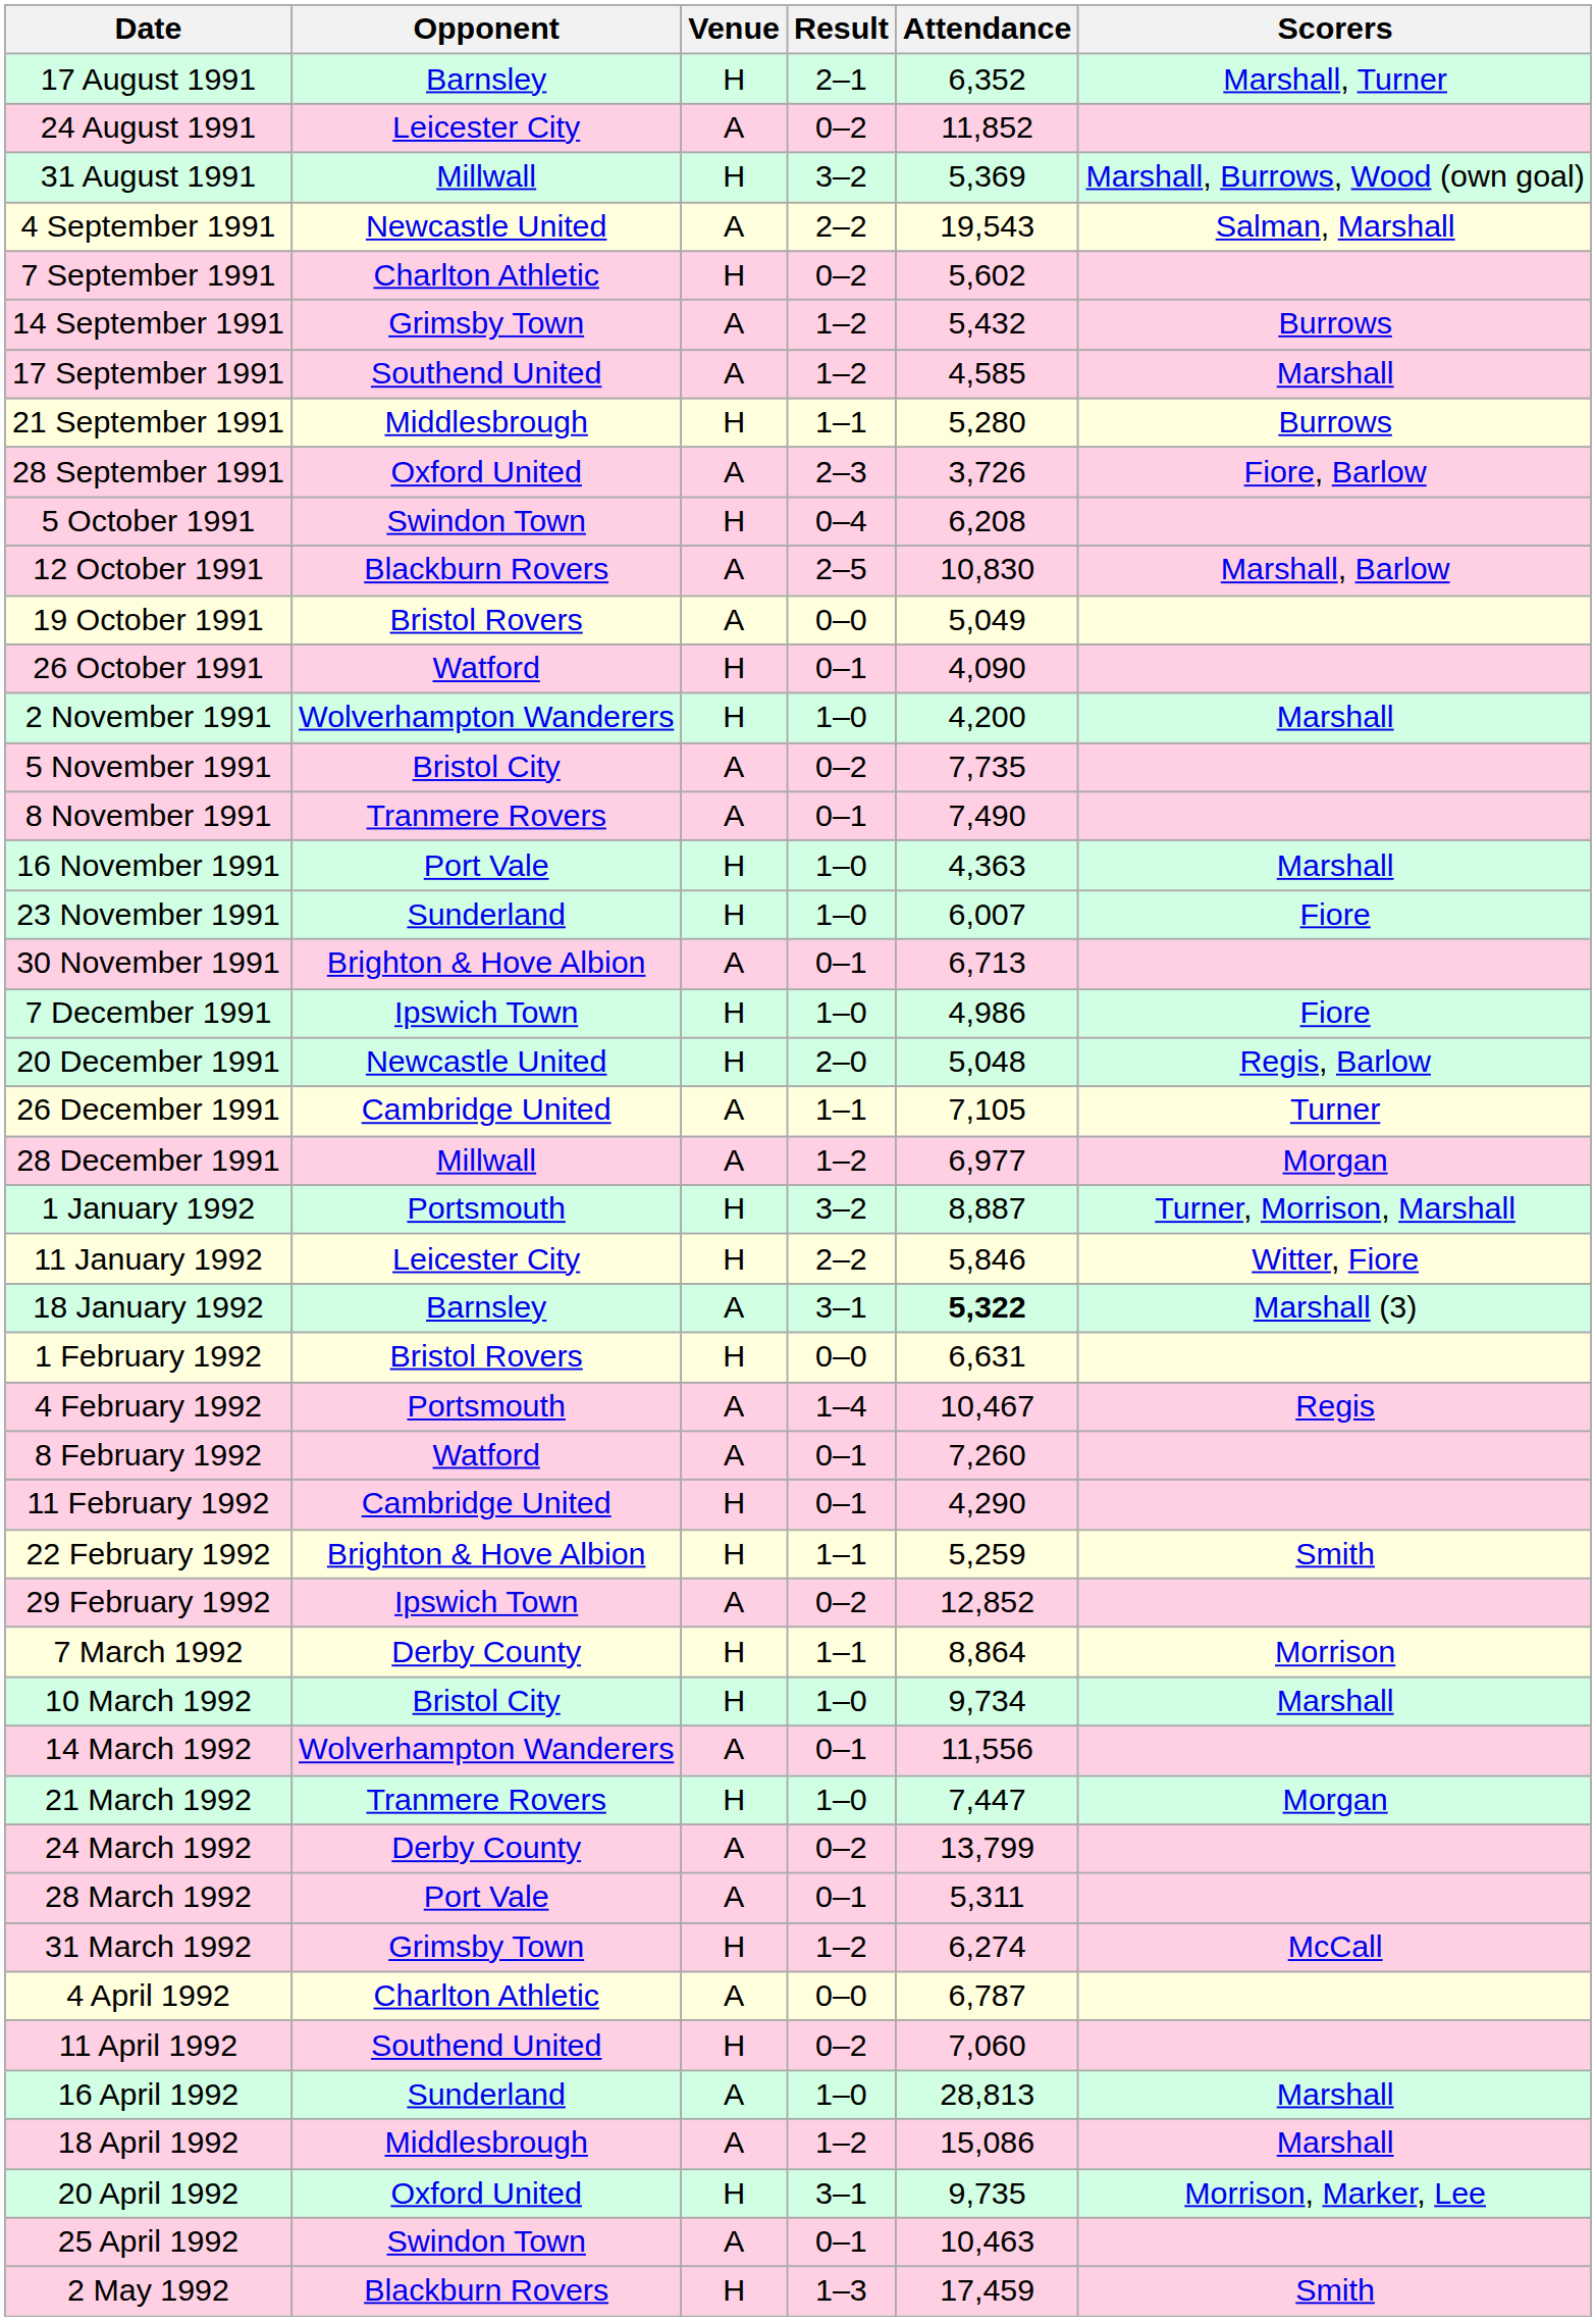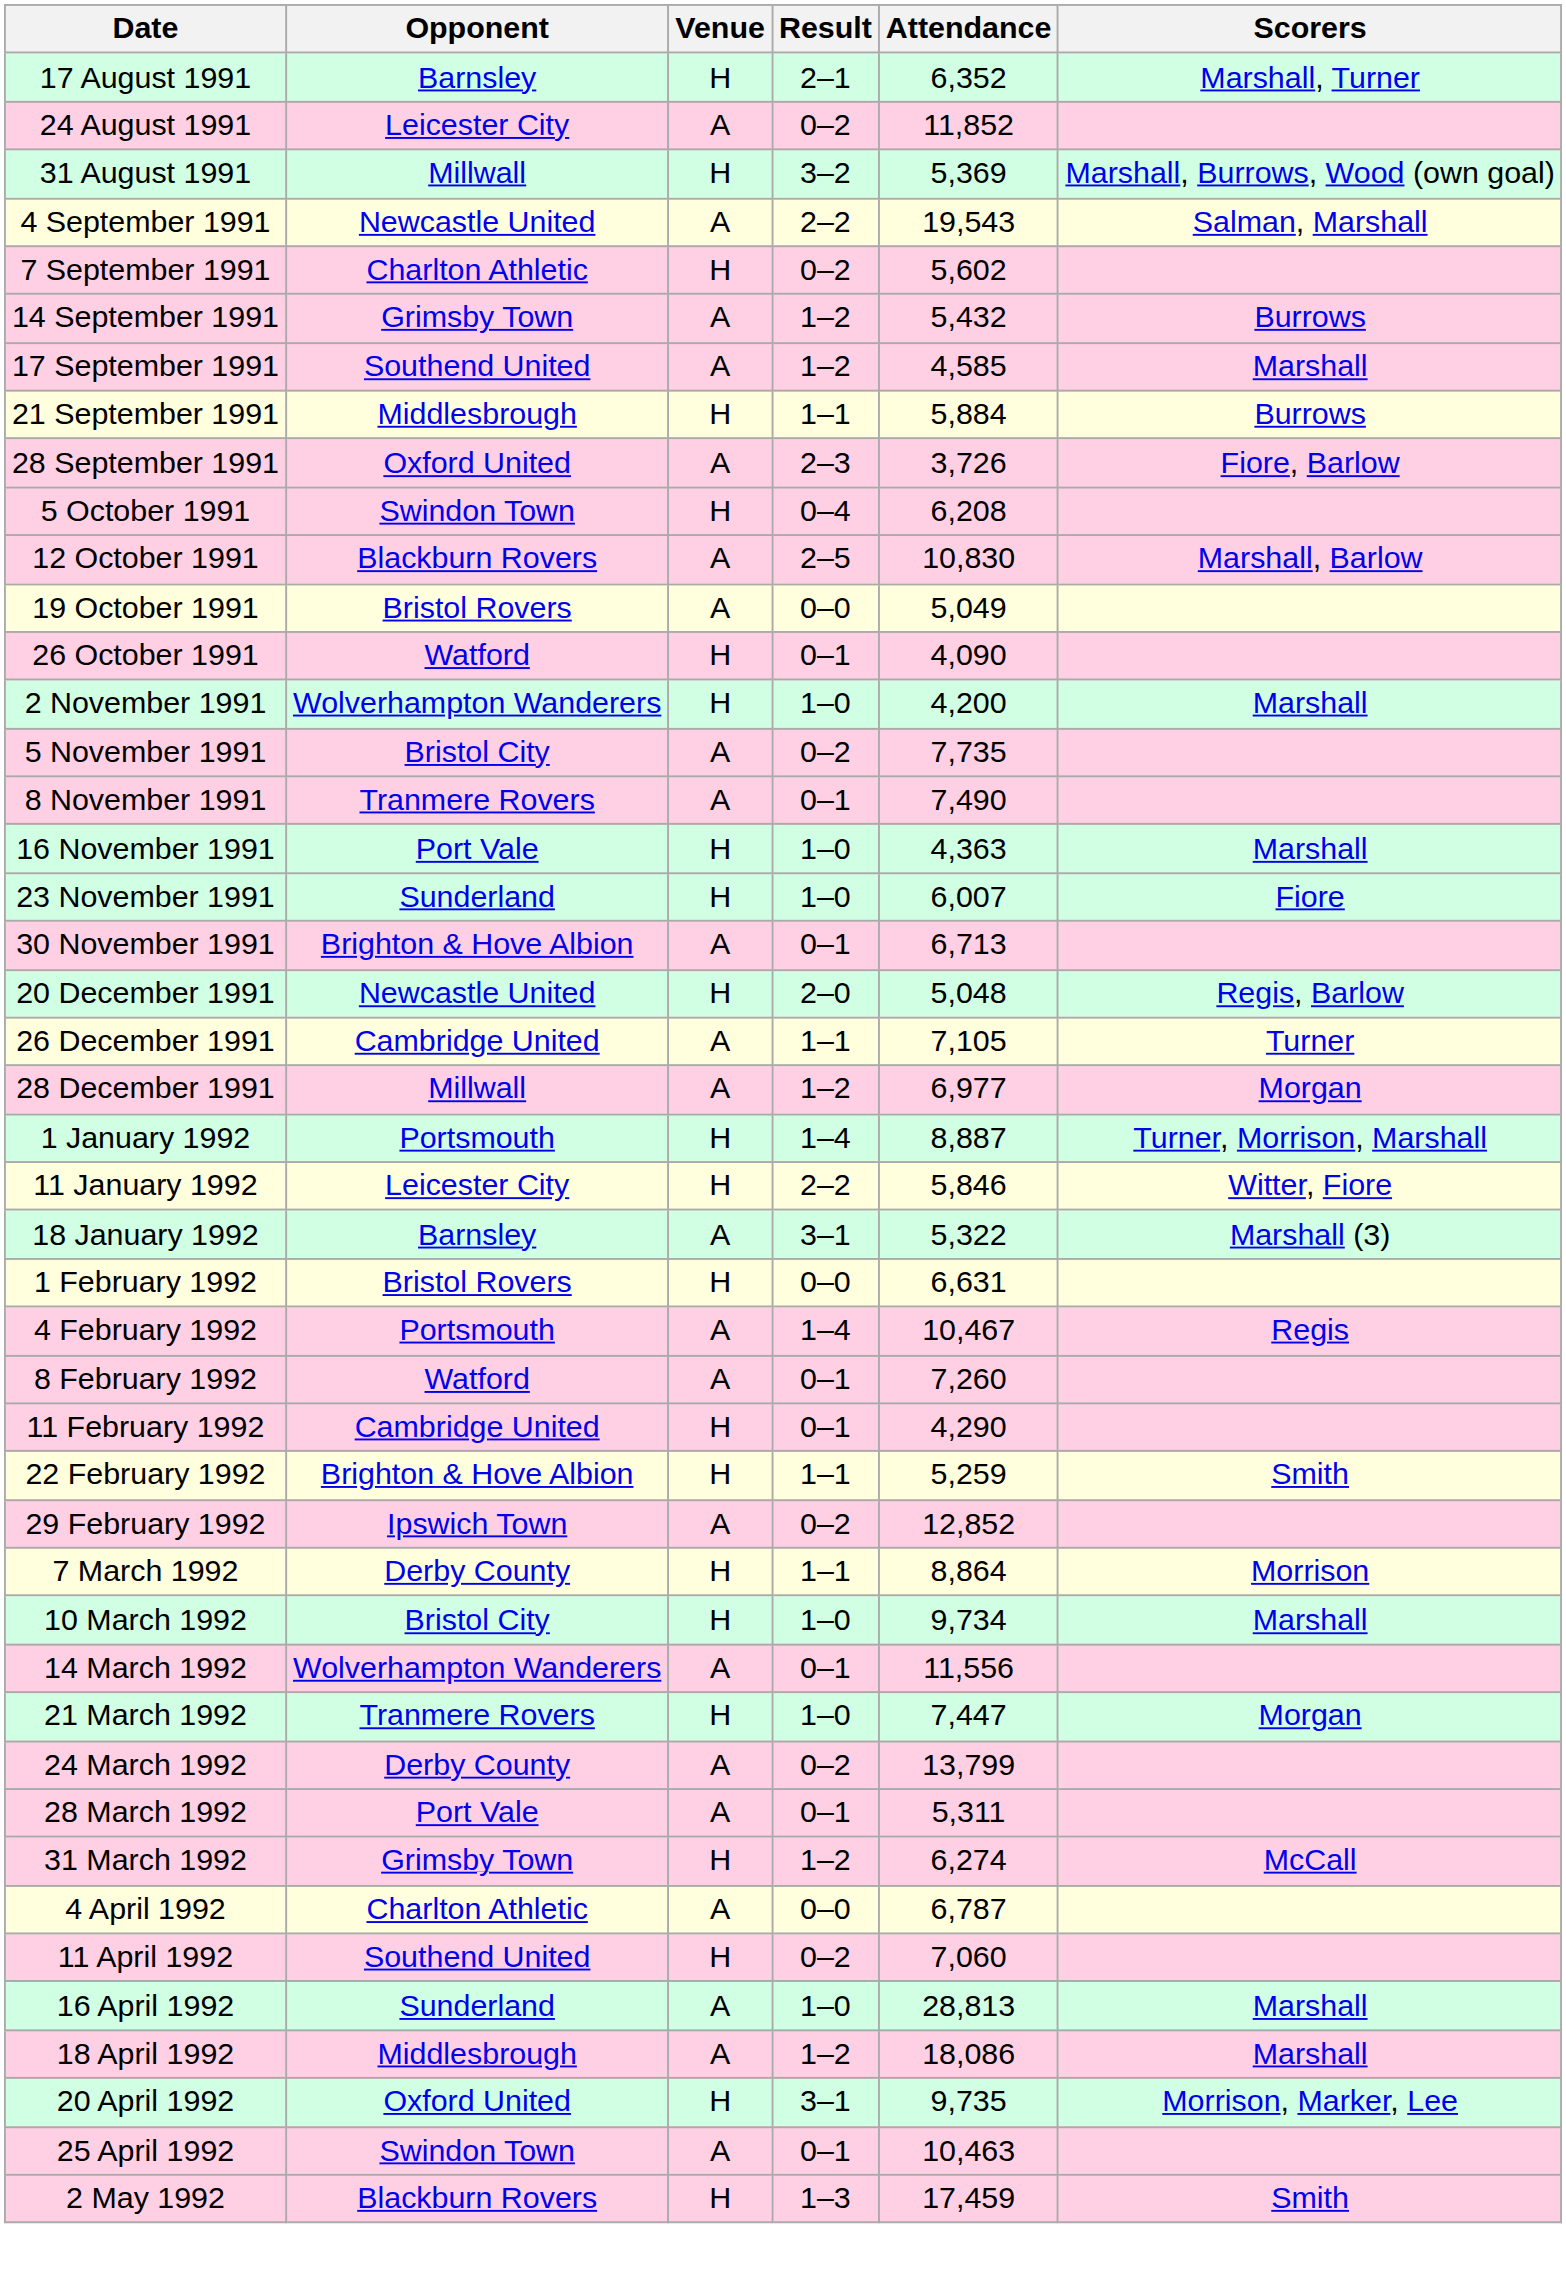 <table class="wikitable sortable" style="font-size:100%; text-align:center">
 <tr>
 <th>Date</th>
 <th>Opponent</th>
 <th>Venue</th>
 <th>Result</th>
 <th>Attendance</th>
 <th>Scorers</th>
 </tr>
 <tr style="background-color: #d0ffe3;">
 <td>17 August 1991</td>
 <td><a href='#'>Barnsley</a></td>
 <td>H</td>
 <td>2–1</td>
 <td>6,352</td>
 <td><a href='#'>Marshall</a>, <a href='#'>Turner</a></td>
 </tr>
 <tr style="background-color: #ffd0e3;">
 <td>24 August 1991</td>
 <td><a href='#'>Leicester City</a></td>
 <td>A</td>
 <td>0–2</td>
 <td>11,852</td>
 <td></td>
 </tr>
 <tr style="background-color: #d0ffe3;">
 <td>31 August 1991</td>
 <td><a href='#'>Millwall</a></td>
 <td>H</td>
 <td>3–2</td>
 <td>5,369</td>
 <td><a href='#'>Marshall</a>, <a href='#'>Burrows</a>, <a href='#'>Wood</a> (own goal)</td>
 </tr>
 <tr style="background-color: #ffffdd;">
 <td>4 September 1991</td>
 <td><a href='#'>Newcastle United</a></td>
 <td>A</td>
 <td>2–2</td>
 <td>19,543</td>
 <td><a href='#'>Salman</a>, <a href='#'>Marshall</a></td>
 </tr>
 <tr style="background-color: #ffd0e3;">
 <td>7 September 1991</td>
 <td><a href='#'>Charlton Athletic</a></td>
 <td>H</td>
 <td>0–2</td>
 <td>5,602</td>
 <td></td>
 </tr>
 <tr style="background-color: #ffd0e3;">
 <td>14 September 1991</td>
 <td><a href='#'>Grimsby Town</a></td>
 <td>A</td>
 <td>1–2</td>
 <td>5,432</td>
 <td><a href='#'>Burrows</a></td>
 </tr>
 <tr style="background-color: #ffd0e3;">
 <td>17 September 1991</td>
 <td><a href='#'>Southend United</a></td>
 <td>A</td>
 <td>1–2</td>
 <td>4,585</td>
 <td><a href='#'>Marshall</a></td>
 </tr>
 <tr style="background-color: #ffffdd;">
 <td>21 September 1991</td>
 <td><a href='#'>Middlesbrough</a></td>
 <td>H</td>
 <td>1–1</td>
-<td>5,280</td>
+<td>5,884</td>
 <td><a href='#'>Burrows</a></td>
 </tr>
 <tr style="background-color: #ffd0e3;">
 <td>28 September 1991</td>
 <td><a href='#'>Oxford United</a></td>
 <td>A</td>
 <td>2–3</td>
 <td>3,726</td>
 <td><a href='#'>Fiore</a>, <a href='#'>Barlow</a></td>
 </tr>
 <tr style="background-color: #ffd0e3;">
 <td>5 October 1991</td>
 <td><a href='#'>Swindon Town</a></td>
 <td>H</td>
 <td>0–4</td>
 <td>6,208</td>
 <td></td>
 </tr>
 <tr style="background-color: #ffd0e3;">
 <td>12 October 1991</td>
 <td><a href='#'>Blackburn Rovers</a></td>
 <td>A</td>
 <td>2–5</td>
 <td>10,830</td>
 <td><a href='#'>Marshall</a>, <a href='#'>Barlow</a></td>
 </tr>
 <tr style="background-color: #ffffdd;">
 <td>19 October 1991</td>
 <td><a href='#'>Bristol Rovers</a></td>
 <td>A</td>
 <td>0–0</td>
 <td>5,049</td>
 <td></td>
 </tr>
 <tr style="background-color: #ffd0e3;">
 <td>26 October 1991</td>
 <td><a href='#'>Watford</a></td>
 <td>H</td>
 <td>0–1</td>
 <td>4,090</td>
 <td></td>
 </tr>
 <tr style="background-color: #d0ffe3;">
 <td>2 November 1991</td>
 <td><a href='#'>Wolverhampton Wanderers</a></td>
 <td>H</td>
 <td>1–0</td>
 <td>4,200</td>
 <td><a href='#'>Marshall</a></td>
 </tr>
 <tr style="background-color: #ffd0e3;">
 <td>5 November 1991</td>
 <td><a href='#'>Bristol City</a></td>
 <td>A</td>
 <td>0–2</td>
 <td>7,735</td>
 <td></td>
 </tr>
 <tr style="background-color: #ffd0e3;">
 <td>8 November 1991</td>
 <td><a href='#'>Tranmere Rovers</a></td>
 <td>A</td>
 <td>0–1</td>
 <td>7,490</td>
 <td></td>
 </tr>
 <tr style="background-color: #d0ffe3;">
 <td>16 November 1991</td>
 <td><a href='#'>Port Vale</a></td>
 <td>H</td>
 <td>1–0</td>
 <td>4,363</td>
 <td><a href='#'>Marshall</a></td>
 </tr>
 <tr style="background-color: #d0ffe3;">
 <td>23 November 1991</td>
 <td><a href='#'>Sunderland</a></td>
 <td>H</td>
 <td>1–0</td>
 <td>6,007</td>
 <td><a href='#'>Fiore</a></td>
 </tr>
 <tr style="background-color: #ffd0e3;">
 <td>30 November 1991</td>
 <td><a href='#'>Brighton & Hove Albion</a></td>
 <td>A</td>
 <td>0–1</td>
 <td>6,713</td>
 <td></td>
 </tr>
 <tr style="background-color: #d0ffe3;">
-<td>7 December 1991</td>
-<td><a href='#'>Ipswich Town</a></td>
-<td>H</td>
-<td>1–0</td>
-<td>4,986</td>
-<td><a href='#'>Fiore</a></td>
-</tr>
-<tr style="background-color: #d0ffe3;">
 <td>20 December 1991</td>
 <td><a href='#'>Newcastle United</a></td>
 <td>H</td>
 <td>2–0</td>
 <td>5,048</td>
 <td><a href='#'>Regis</a>, <a href='#'>Barlow</a></td>
 </tr>
 <tr style="background-color: #ffffdd;">
 <td>26 December 1991</td>
 <td><a href='#'>Cambridge United</a></td>
 <td>A</td>
 <td>1–1</td>
 <td>7,105</td>
 <td><a href='#'>Turner</a></td>
 </tr>
 <tr style="background-color: #ffd0e3;">
 <td>28 December 1991</td>
 <td><a href='#'>Millwall</a></td>
 <td>A</td>
 <td>1–2</td>
 <td>6,977</td>
 <td><a href='#'>Morgan</a></td>
 </tr>
 <tr style="background-color: #d0ffe3;">
 <td>1 January 1992</td>
 <td><a href='#'>Portsmouth</a></td>
 <td>H</td>
-<td>3–2</td>
+<td>1–4</td>
 <td>8,887</td>
 <td><a href='#'>Turner</a>, <a href='#'>Morrison</a>, <a href='#'>Marshall</a></td>
 </tr>
 <tr style="background-color: #ffffdd;">
 <td>11 January 1992</td>
 <td><a href='#'>Leicester City</a></td>
 <td>H</td>
 <td>2–2</td>
 <td>5,846</td>
 <td><a href='#'>Witter</a>, <a href='#'>Fiore</a></td>
 </tr>
 <tr style="background-color: #d0ffe3;">
 <td>18 January 1992</td>
 <td><a href='#'>Barnsley</a></td>
 <td>A</td>
 <td>3–1</td>
-<td><strong>5,322</strong></td>
+<td>5,322</td>
 <td><a href='#'>Marshall</a> (3)</td>
 </tr>
 <tr style="background-color: #ffffdd;">
 <td>1 February 1992</td>
 <td><a href='#'>Bristol Rovers</a></td>
 <td>H</td>
 <td>0–0</td>
 <td>6,631</td>
 <td></td>
 </tr>
 <tr style="background-color: #ffd0e3;">
 <td>4 February 1992</td>
 <td><a href='#'>Portsmouth</a></td>
 <td>A</td>
 <td>1–4</td>
 <td>10,467</td>
 <td><a href='#'>Regis</a></td>
 </tr>
 <tr style="background-color: #ffd0e3;">
 <td>8 February 1992</td>
 <td><a href='#'>Watford</a></td>
 <td>A</td>
 <td>0–1</td>
 <td>7,260</td>
 <td></td>
 </tr>
 <tr style="background-color: #ffd0e3;">
 <td>11 February 1992</td>
 <td><a href='#'>Cambridge United</a></td>
 <td>H</td>
 <td>0–1</td>
 <td>4,290</td>
 <td></td>
 </tr>
 <tr style="background-color: #ffffdd;">
 <td>22 February 1992</td>
 <td><a href='#'>Brighton & Hove Albion</a></td>
 <td>H</td>
 <td>1–1</td>
 <td>5,259</td>
 <td><a href='#'>Smith</a></td>
 </tr>
 <tr style="background-color: #ffd0e3;">
 <td>29 February 1992</td>
 <td><a href='#'>Ipswich Town</a></td>
 <td>A</td>
 <td>0–2</td>
 <td>12,852</td>
 <td></td>
 </tr>
 <tr style="background-color: #ffffdd;">
 <td>7 March 1992</td>
 <td><a href='#'>Derby County</a></td>
 <td>H</td>
 <td>1–1</td>
 <td>8,864</td>
 <td><a href='#'>Morrison</a></td>
 </tr>
 <tr style="background-color: #d0ffe3;">
 <td>10 March 1992</td>
 <td><a href='#'>Bristol City</a></td>
 <td>H</td>
 <td>1–0</td>
 <td>9,734</td>
 <td><a href='#'>Marshall</a></td>
 </tr>
 <tr style="background-color: #ffd0e3;">
 <td>14 March 1992</td>
 <td><a href='#'>Wolverhampton Wanderers</a></td>
 <td>A</td>
 <td>0–1</td>
 <td>11,556</td>
 <td></td>
 </tr>
 <tr style="background-color: #d0ffe3;">
 <td>21 March 1992</td>
 <td><a href='#'>Tranmere Rovers</a></td>
 <td>H</td>
 <td>1–0</td>
 <td>7,447</td>
 <td><a href='#'>Morgan</a></td>
 </tr>
 <tr style="background-color: #ffd0e3;">
 <td>24 March 1992</td>
 <td><a href='#'>Derby County</a></td>
 <td>A</td>
 <td>0–2</td>
 <td>13,799</td>
 <td></td>
 </tr>
 <tr style="background-color: #ffd0e3;">
 <td>28 March 1992</td>
 <td><a href='#'>Port Vale</a></td>
 <td>A</td>
 <td>0–1</td>
 <td>5,311</td>
 <td></td>
 </tr>
 <tr style="background-color: #ffd0e3;">
 <td>31 March 1992</td>
 <td><a href='#'>Grimsby Town</a></td>
 <td>H</td>
 <td>1–2</td>
 <td>6,274</td>
 <td><a href='#'>McCall</a></td>
 </tr>
 <tr style="background-color: #ffffdd;">
 <td>4 April 1992</td>
 <td><a href='#'>Charlton Athletic</a></td>
 <td>A</td>
 <td>0–0</td>
 <td>6,787</td>
 <td></td>
 </tr>
 <tr style="background-color: #ffd0e3;">
 <td>11 April 1992</td>
 <td><a href='#'>Southend United</a></td>
 <td>H</td>
 <td>0–2</td>
 <td>7,060</td>
 <td></td>
 </tr>
 <tr style="background-color: #d0ffe3;">
 <td>16 April 1992</td>
 <td><a href='#'>Sunderland</a></td>
 <td>A</td>
 <td>1–0</td>
 <td>28,813</td>
 <td><a href='#'>Marshall</a></td>
 </tr>
 <tr style="background-color: #ffd0e3;">
 <td>18 April 1992</td>
 <td><a href='#'>Middlesbrough</a></td>
 <td>A</td>
 <td>1–2</td>
-<td>15,086</td>
+<td>18,086</td>
 <td><a href='#'>Marshall</a></td>
 </tr>
 <tr style="background-color: #d0ffe3;">
 <td>20 April 1992</td>
 <td><a href='#'>Oxford United</a></td>
 <td>H</td>
 <td>3–1</td>
 <td>9,735</td>
 <td><a href='#'>Morrison</a>, <a href='#'>Marker</a>, <a href='#'>Lee</a></td>
 </tr>
 <tr style="background-color: #ffd0e3;">
 <td>25 April 1992</td>
 <td><a href='#'>Swindon Town</a></td>
 <td>A</td>
 <td>0–1</td>
 <td>10,463</td>
 <td></td>
 </tr>
 <tr style="background-color: #ffd0e3;">
 <td>2 May 1992</td>
 <td><a href='#'>Blackburn Rovers</a></td>
 <td>H</td>
 <td>1–3</td>
 <td>17,459</td>
 <td><a href='#'>Smith</a></td>
 </tr>
 </table>
